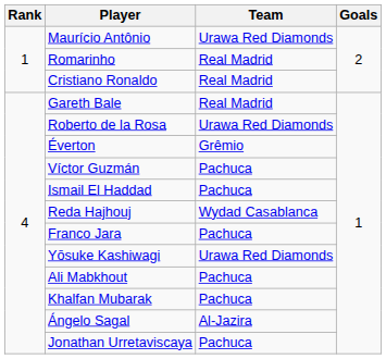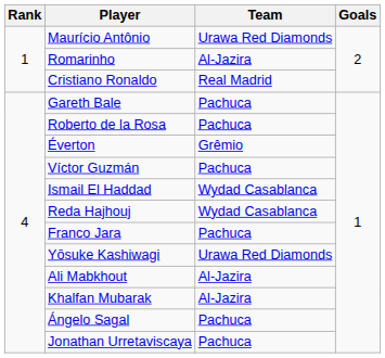 <table class="wikitable" style="text-align:center">
 <tr>
 <th>Rank</th>
 <th>Player</th>
 <th>Team</th>
 <th>Goals</th>
 </tr>
 <tr>
 <td rowspan=3>1</td>
 <td style="text-align:left"> <a href='#'>Maurício Antônio</a></td>
 <td style="text-align:left"> <a href='#'>Urawa Red Diamonds</a></td>
 <td rowspan=3>2</td>
 </tr>
 <tr>
 <td style="text-align:left"> <a href='#'>Romarinho</a></td>
-<td style="text-align:left"> <a href='#'>Real Madrid</a></td>
+<td style="text-align:left"> <a href='#'>Al-Jazira</a></td>
 </tr>
 <tr>
 <td style="text-align:left"> <a href='#'>Cristiano Ronaldo</a></td>
 <td style="text-align:left"> <a href='#'>Real Madrid</a></td>
 </tr>
 <tr>
 <td rowspan=12>4</td>
 <td style="text-align:left"> <a href='#'>Gareth Bale</a></td>
-<td style="text-align:left"> <a href='#'>Real Madrid</a></td>
+<td style="text-align:left"> <a href='#'>Pachuca</a></td>
 <td rowspan=12>1</td>
 </tr>
 <tr>
 <td style="text-align:left"> <a href='#'>Roberto de la Rosa</a></td>
-<td style="text-align:left"> <a href='#'>Urawa Red Diamonds</a></td>
+<td style="text-align:left"> <a href='#'>Pachuca</a></td>
 </tr>
 <tr>
 <td style="text-align:left"> <a href='#'>Éverton</a></td>
 <td style="text-align:left"> <a href='#'>Grêmio</a></td>
 </tr>
 <tr>
 <td style="text-align:left"> <a href='#'>Víctor Guzmán</a></td>
 <td style="text-align:left"> <a href='#'>Pachuca</a></td>
 </tr>
 <tr>
 <td style="text-align:left"> <a href='#'>Ismail El Haddad</a></td>
-<td style="text-align:left"> <a href='#'>Pachuca</a></td>
+<td style="text-align:left"> <a href='#'>Wydad Casablanca</a></td>
 </tr>
 <tr>
 <td style="text-align:left"> <a href='#'>Reda Hajhouj</a></td>
 <td style="text-align:left"> <a href='#'>Wydad Casablanca</a></td>
 </tr>
 <tr>
 <td style="text-align:left"> <a href='#'>Franco Jara</a></td>
 <td style="text-align:left"> <a href='#'>Pachuca</a></td>
 </tr>
 <tr>
 <td style="text-align:left"> <a href='#'>Yōsuke Kashiwagi</a></td>
 <td style="text-align:left"> <a href='#'>Urawa Red Diamonds</a></td>
 </tr>
 <tr>
 <td style="text-align:left"> <a href='#'>Ali Mabkhout</a></td>
-<td style="text-align:left"> <a href='#'>Pachuca</a></td>
+<td style="text-align:left"> <a href='#'>Al-Jazira</a></td>
 </tr>
 <tr>
 <td style="text-align:left"> <a href='#'>Khalfan Mubarak</a></td>
-<td style="text-align:left"> <a href='#'>Pachuca</a></td>
+<td style="text-align:left"> <a href='#'>Al-Jazira</a></td>
 </tr>
 <tr>
 <td style="text-align:left"> <a href='#'>Ángelo Sagal</a></td>
-<td style="text-align:left"> <a href='#'>Al-Jazira</a></td>
+<td style="text-align:left"> <a href='#'>Pachuca</a></td>
 </tr>
 <tr>
 <td style="text-align:left"> <a href='#'>Jonathan Urretaviscaya</a></td>
 <td style="text-align:left"> <a href='#'>Pachuca</a></td>
 </tr>
 </table>
